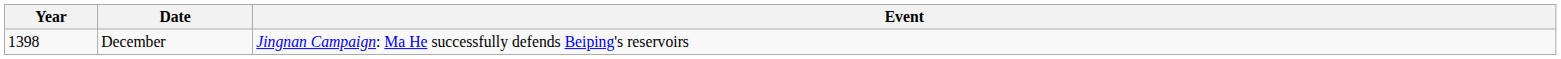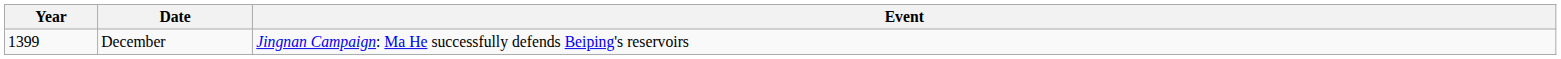 <table class="wikitable" width="100%">
 <tr>
 <th style="width:6%">Year</th>
 <th style="width:10%">Date</th>
 <th>Event</th>
 </tr>
 <tr>
-<td>1398</td>
+<td>1399</td>
 <td>December</td>
 <td><em><a href='#'>Jingnan Campaign</a></em>: <a href='#'>Ma He</a> successfully defends <a href='#'>Beiping</a>'s reservoirs</td>
 </tr>
 </table>
